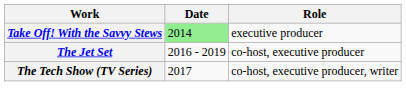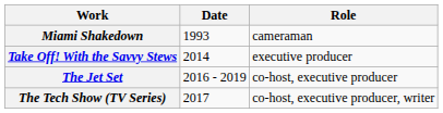 <table class="wikitable plainrowheaders" border="1">
 <tr>
 <th scope="col">Work</th>
 <th scope="col">Date</th>
 <th scope="col">Role</th>
 </tr>
 <tr>
+<th scope="row"><em>Miami Shakedown</em></th>
+<td>1993</td>
+<td>cameraman</td>
+</tr>
+<tr>
 <th scope="row"><em><a href='#'>Take Off! With the Savvy Stews</a></em></th>
-<td style="background: lightgreen;">2014</td>
+<td>2014</td>
 <td>executive producer</td>
 </tr>
 <tr>
 <th scope="row"><a href='#'><em>The Jet Set</em></a></th>
 <td>2016 - 2019</td>
 <td>co-host, executive producer</td>
 </tr>
 <tr>
 <th scope="row"><em>The Tech Show (TV Series)</em></th>
 <td>2017</td>
 <td>co-host, executive producer, writer</td>
 </tr>
 </table>
